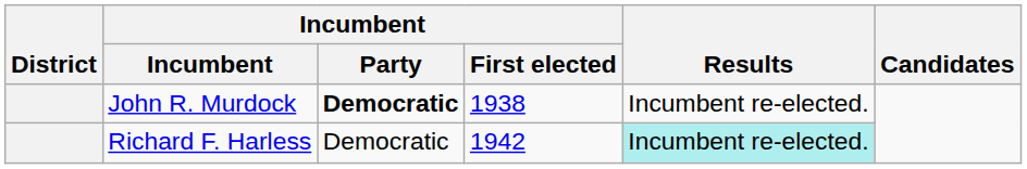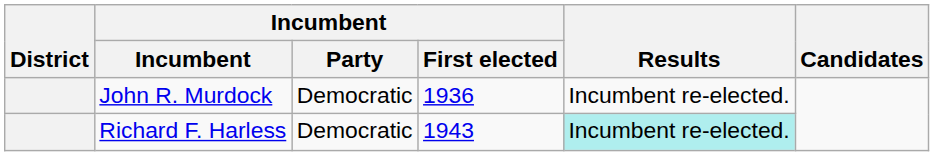 <table class=wikitable>
 <tr valign=bottom>
 <th rowspan=2>District</th>
 <th colspan=3>Incumbent</th>
 <th rowspan=2>Results</th>
 <th rowspan=2>Candidates</th>
 </tr>
 <tr>
 <th>Incumbent</th>
 <th>Party</th>
 <th>First elected</th>
 </tr>
 <tr>
 <th></th>
 <td><a href='#'>John R. Murdock</a></td>
-<td><strong>Democratic</strong></td>
-<td><a href='#'>1938</a></td>
+<td>Democratic</td>
+<td><a href='#'>1936</a></td>
 <td>Incumbent re-elected.</td>
 <td rowspan=2 nowrap></td>
 </tr>
 <tr>
 <th></th>
 <td><a href='#'>Richard F. Harless</a></td>
 <td>Democratic</td>
-<td><a href='#'>1942</a></td>
+<td><a href='#'>1943</a></td>
 <td style="background: paleturquoise;">Incumbent re-elected.</td>
 </tr>
 </table>
